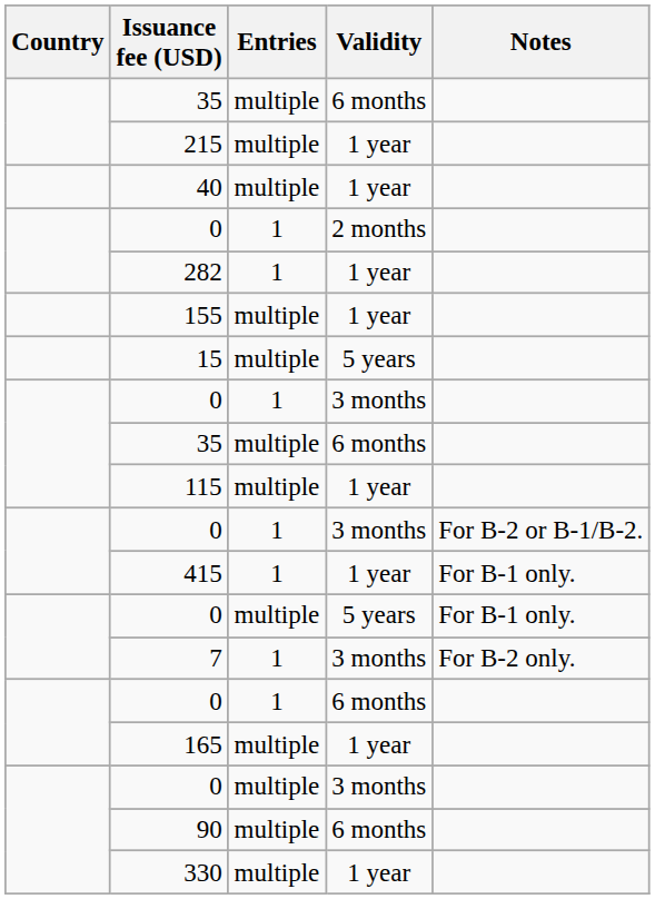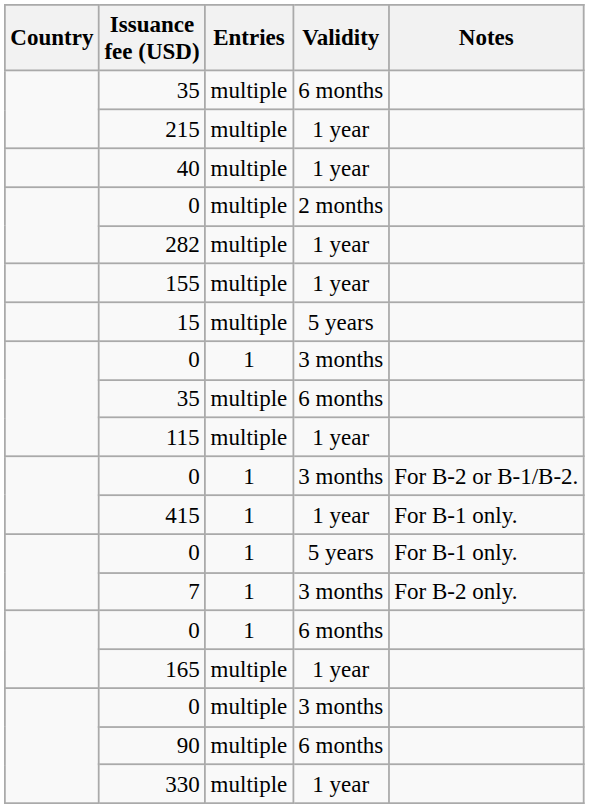 <table class="wikitable sortable" style="font-size:small; line-height:1.2">
 <tr>
 <th>Country</th>
 <th>Issuance<br>fee (USD)</th>
 <th>Entries</th>
 <th>Validity</th>
 <th class="unsortable">Notes</th>
 </tr>
 <tr>
 <td rowspan=2></td>
 <td align=right>35</td>
 <td align=center data-sort-value=5>multiple</td>
 <td align=center data-sort-value=6>6 months</td>
 <td></td>
 </tr>
 <tr>
 <td align=right>215</td>
 <td align=center data-sort-value=5>multiple</td>
 <td align=center data-sort-value=12>1 year</td>
 <td></td>
 </tr>
 <tr>
 <td></td>
 <td align=right>40</td>
 <td align=center data-sort-value=5>multiple</td>
 <td align=center data-sort-value=12>1 year</td>
 <td></td>
 </tr>
 <tr>
 <td rowspan=2></td>
 <td align=right>0</td>
-<td align=center data-sort-value=1>1</td>
+<td align=center data-sort-value=5>multiple</td>
 <td align=center data-sort-value=2>2 months</td>
 <td></td>
 </tr>
 <tr>
 <td align=right>282</td>
-<td align=center data-sort-value=1>1</td>
+<td align=center data-sort-value=5>multiple</td>
 <td align=center data-sort-value=12>1 year</td>
 <td></td>
 </tr>
 <tr>
 <td></td>
 <td align=right>155</td>
 <td align=center data-sort-value=5>multiple</td>
 <td align=center data-sort-value=12>1 year</td>
 <td></td>
 </tr>
 <tr>
 <td></td>
 <td align=right>15</td>
 <td align=center data-sort-value=5>multiple</td>
 <td align=center data-sort-value=60>5 years</td>
 <td></td>
 </tr>
 <tr>
 <td rowspan=3></td>
 <td align=right>0</td>
 <td align=center data-sort-value=1>1</td>
 <td align=center data-sort-value=3>3 months</td>
 <td></td>
 </tr>
 <tr>
 <td align=right>35</td>
 <td align=center data-sort-value=5>multiple</td>
 <td align=center data-sort-value=6>6 months</td>
 <td></td>
 </tr>
 <tr>
 <td align=right>115</td>
 <td align=center data-sort-value=5>multiple</td>
 <td align=center data-sort-value=12>1 year</td>
 <td></td>
 </tr>
 <tr>
 <td rowspan=2></td>
 <td align=right>0</td>
 <td align=center data-sort-value=1>1</td>
 <td align=center data-sort-value=3>3 months</td>
 <td>For B-2 or B-1/B-2.</td>
 </tr>
 <tr>
 <td align=right>415</td>
 <td align=center data-sort-value=1>1</td>
 <td align=center data-sort-value=12>1 year</td>
 <td>For B-1 only.</td>
 </tr>
 <tr>
 <td rowspan=2></td>
 <td align=right>0</td>
-<td align=center data-sort-value=5>multiple</td>
+<td align=center data-sort-value=1>1</td>
 <td align=center data-sort-value=60>5 years</td>
 <td>For B-1 only.</td>
 </tr>
 <tr>
 <td align=right>7</td>
 <td align=center data-sort-value=1>1</td>
 <td align=center data-sort-value=3>3 months</td>
 <td>For B-2 only.</td>
 </tr>
 <tr>
 <td rowspan=2></td>
 <td align=right>0</td>
 <td align=center data-sort-value=1>1</td>
 <td align=center data-sort-value=6>6 months</td>
 <td></td>
 </tr>
 <tr>
 <td align=right>165</td>
 <td align=center data-sort-value=5>multiple</td>
 <td align=center data-sort-value=12>1 year</td>
 <td></td>
 </tr>
 <tr>
 <td rowspan=3></td>
 <td align=right>0</td>
 <td align=center data-sort-value=5>multiple</td>
 <td align=center data-sort-value=3>3 months</td>
 <td></td>
 </tr>
 <tr>
 <td align=right>90</td>
 <td align=center data-sort-value=5>multiple</td>
 <td align=center data-sort-value=6>6 months</td>
 <td></td>
 </tr>
 <tr>
 <td align=right>330</td>
 <td align=center data-sort-value=5>multiple</td>
 <td align=center data-sort-value=12>1 year</td>
 <td></td>
 </tr>
 </table>
